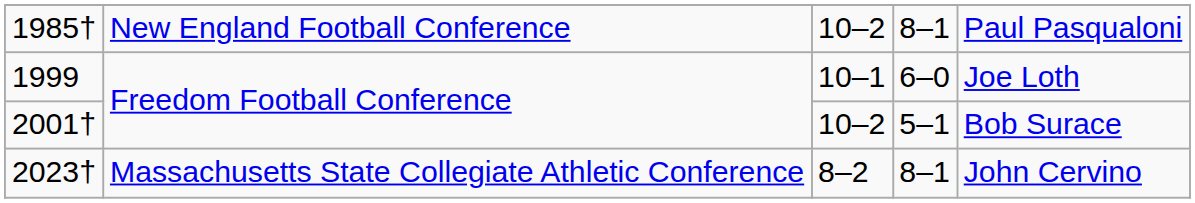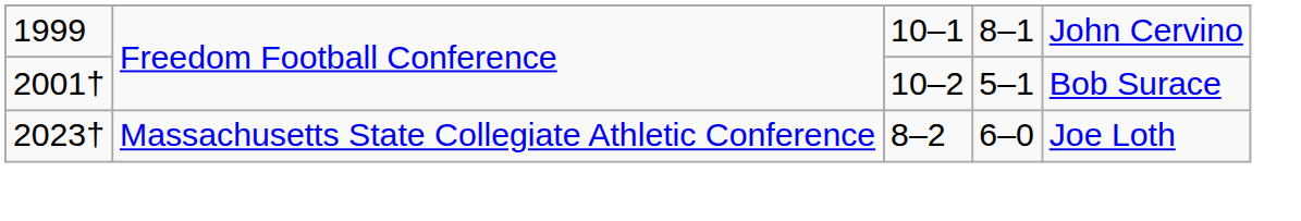 <table class="wikitable">
 <tr>
-</tr>
-<tr>
-<td>1985†</td>
-<td><a href='#'>New England Football Conference</a></td>
-<td>10–2</td>
-<td>8–1</td>
-<td><a href='#'>Paul Pasqualoni</a></td>
 </tr>
 <tr>
 <td>1999</td>
 <td rowspan=2><a href='#'>Freedom Football Conference</a></td>
 <td>10–1</td>
-<td>6–0</td>
-<td><a href='#'>Joe Loth</a></td>
+<td>8–1</td>
+<td><a href='#'>John Cervino</a></td>
 </tr>
 <tr>
 <td>2001†</td>
 <td>10–2</td>
 <td>5–1</td>
 <td><a href='#'>Bob Surace</a></td>
 </tr>
 <tr>
 <td>2023†</td>
 <td><a href='#'>Massachusetts State Collegiate Athletic Conference</a></td>
 <td>8–2</td>
-<td>8–1</td>
-<td><a href='#'>John Cervino</a></td>
+<td>6–0</td>
+<td><a href='#'>Joe Loth</a></td>
 </tr>
 </table>
